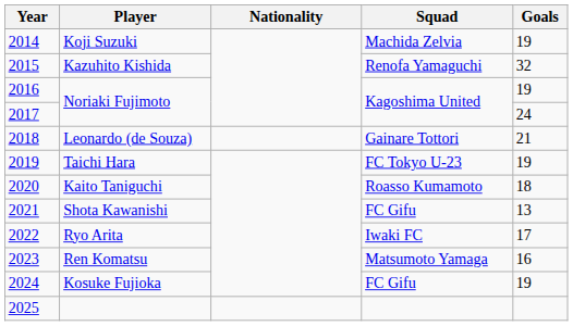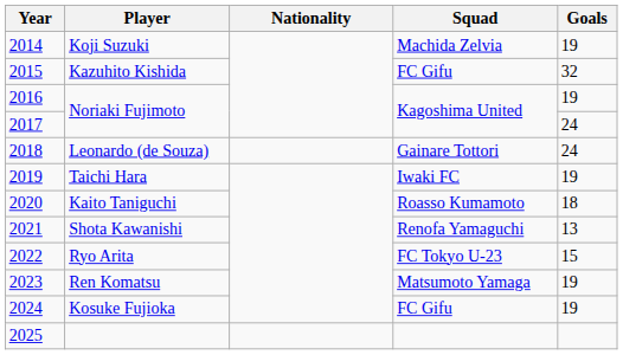 <table class="wikitable" style="text-align:left;">
 <tr>
 <th width="50">Year</th>
 <th width="150">Player</th>
 <th width="150">Nationality</th>
 <th width="150">Squad</th>
 <th width="50">Goals</th>
 </tr>
 <tr>
 <td><a href='#'>2014</a></td>
 <td><a href='#'>Koji Suzuki</a></td>
 <td rowspan="4"></td>
 <td><a href='#'>Machida Zelvia</a></td>
 <td>19</td>
 </tr>
 <tr>
 <td><a href='#'>2015</a></td>
 <td><a href='#'>Kazuhito Kishida</a></td>
-<td><a href='#'>Renofa Yamaguchi</a></td>
+<td><a href='#'>FC Gifu</a></td>
 <td>32</td>
 </tr>
 <tr>
 <td><a href='#'>2016</a></td>
 <td rowspan="2"><a href='#'>Noriaki Fujimoto</a></td>
 <td rowspan="2"><a href='#'>Kagoshima United</a></td>
 <td>19</td>
 </tr>
 <tr>
 <td><a href='#'>2017</a></td>
 <td>24</td>
 </tr>
 <tr>
 <td><a href='#'>2018</a></td>
 <td><a href='#'>Leonardo (de Souza)</a></td>
 <td></td>
 <td><a href='#'>Gainare Tottori</a></td>
-<td>21</td>
+<td>24</td>
 </tr>
 <tr>
 <td><a href='#'>2019</a></td>
 <td><a href='#'>Taichi Hara</a></td>
 <td rowspan="6"></td>
-<td><a href='#'>FC Tokyo U-23</a></td>
+<td><a href='#'>Iwaki FC</a></td>
 <td>19</td>
 </tr>
 <tr>
 <td><a href='#'>2020</a></td>
 <td><a href='#'>Kaito Taniguchi</a></td>
 <td><a href='#'>Roasso Kumamoto</a></td>
 <td>18</td>
 </tr>
 <tr>
 <td><a href='#'>2021</a></td>
 <td><a href='#'>Shota Kawanishi</a></td>
-<td><a href='#'>FC Gifu</a></td>
+<td><a href='#'>Renofa Yamaguchi</a></td>
 <td>13</td>
 </tr>
 <tr>
 <td><a href='#'>2022</a></td>
 <td><a href='#'>Ryo Arita</a></td>
-<td><a href='#'>Iwaki FC</a></td>
-<td>17</td>
+<td><a href='#'>FC Tokyo U-23</a></td>
+<td>15</td>
 </tr>
 <tr>
 <td><a href='#'>2023</a></td>
 <td><a href='#'>Ren Komatsu</a></td>
 <td><a href='#'>Matsumoto Yamaga</a></td>
-<td>16</td>
+<td>19</td>
 </tr>
 <tr>
 <td><a href='#'>2024</a></td>
 <td><a href='#'>Kosuke Fujioka</a></td>
 <td><a href='#'>FC Gifu</a></td>
 <td>19</td>
 </tr>
 <tr>
 <td><a href='#'>2025</a></td>
 <td></td>
 <td></td>
 <td></td>
 <td></td>
 </tr>
 </table>
